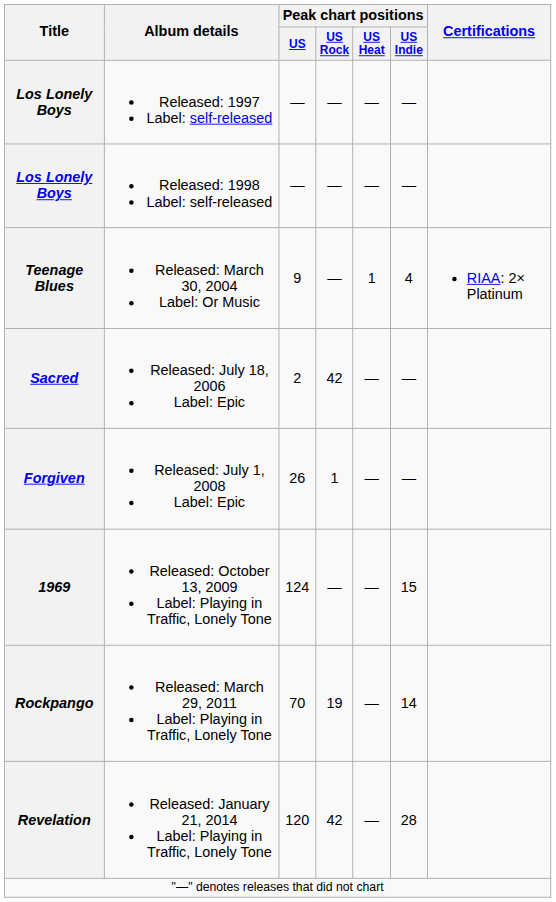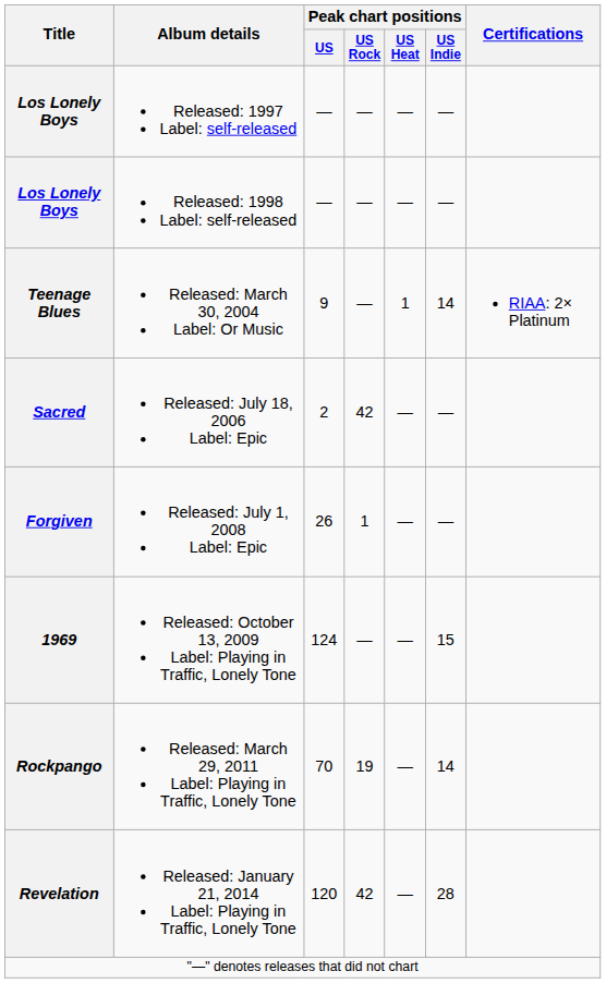 <table class="wikitable plainrowheaders" style="text-align:center;">
 <tr>
 <th rowspan="2">Title</th>
 <th rowspan="2">Album details</th>
 <th colspan="4">Peak chart positions</th>
 <th rowspan="2"><a href='#'>Certifications</a><br></th>
 </tr>
 <tr style="font-size:smaller;">
 <th style="width:35px;"><a href='#'>US</a></th>
 <th style="width:35px;"><a href='#'>US Rock</a></th>
 <th style="width:35px;"><a href='#'>US Heat</a></th>
 <th style="width:35px;"><a href='#'>US Indie</a></th>
 </tr>
 <tr>
 <th scope="row"><em>Los Lonely Boys</em></th>
 <td><br><ul><li>Released: 1997</li><li>Label: <a href='#'>self-released</a></li></ul></td>
 <td>—</td>
 <td>—</td>
 <td>—</td>
 <td>—</td>
 <td></td>
 </tr>
 <tr>
 <th scope="row"><em><a href='#'>Los Lonely Boys</a></em></th>
 <td><br><ul><li>Released: 1998</li><li>Label: self-released</li></ul></td>
 <td>—</td>
 <td>—</td>
 <td>—</td>
 <td>—</td>
 <td></td>
 </tr>
 <tr>
 <th scope="row"><em>Teenage Blues</em></th>
 <td><br><ul><li>Released: March 30, 2004</li><li>Label: Or Music</li></ul></td>
 <td>9</td>
 <td>—</td>
 <td>1</td>
-<td>4</td>
+<td>14</td>
 <td style="text-align:left;"><br><ul><li><a href='#'>RIAA</a>: 2× Platinum</li></ul></td>
 </tr>
 <tr>
 <th scope="row"><em><a href='#'>Sacred</a></em></th>
 <td><br><ul><li>Released: July 18, 2006</li><li>Label: Epic</li></ul></td>
 <td>2</td>
 <td>42</td>
 <td>—</td>
 <td>—</td>
 <td></td>
 </tr>
 <tr>
 <th scope="row"><em><a href='#'>Forgiven</a></em></th>
 <td><br><ul><li>Released: July 1, 2008</li><li>Label: Epic</li></ul></td>
 <td>26</td>
 <td>1</td>
 <td>—</td>
 <td>—</td>
 <td></td>
 </tr>
 <tr>
 <th scope="row"><em>1969</em></th>
 <td><br><ul><li>Released: October 13, 2009</li><li>Label: Playing in Traffic, Lonely Tone</li></ul></td>
 <td>124</td>
 <td>—</td>
 <td>—</td>
 <td>15</td>
 <td></td>
 </tr>
 <tr>
 <th scope="row"><em>Rockpango</em></th>
 <td><br><ul><li>Released: March 29, 2011</li><li>Label: Playing in Traffic, Lonely Tone</li></ul></td>
 <td>70</td>
 <td>19</td>
 <td>—</td>
 <td>14</td>
 <td></td>
 </tr>
 <tr>
 <th scope="row"><em>Revelation</em></th>
 <td><br><ul><li>Released: January 21, 2014</li><li>Label: Playing in Traffic, Lonely Tone</li></ul></td>
 <td>120</td>
 <td>42</td>
 <td>—</td>
 <td>28</td>
 <td></td>
 </tr>
 <tr>
 <td colspan="10" style="font-size:85%">"—" denotes releases that did not chart</td>
 </tr>
 </table>
